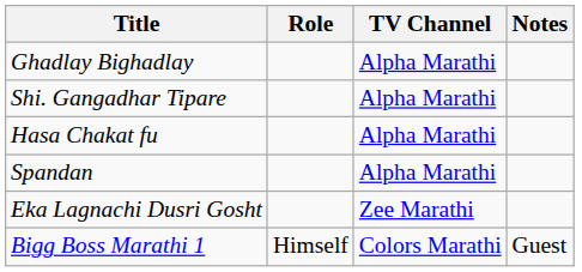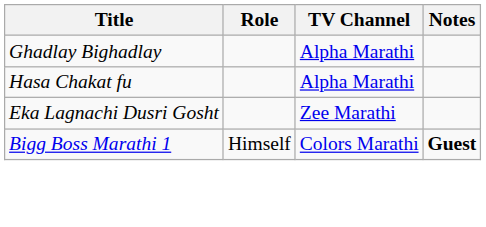 <table class="wikitable sortable">
 <tr>
 <th>Title</th>
 <th>Role</th>
 <th>TV Channel</th>
 <th>Notes</th>
 </tr>
 <tr>
 <td><em>Ghadlay Bighadlay</em></td>
 <td></td>
 <td><a href='#'>Alpha Marathi</a></td>
 <td></td>
 </tr>
 <tr>
-<td><em>Shi. Gangadhar Tipare</em></td>
-<td></td>
-<td><a href='#'>Alpha Marathi</a></td>
-<td></td>
-</tr>
-<tr>
 <td><em>Hasa Chakat fu</em></td>
-<td></td>
-<td><a href='#'>Alpha Marathi</a></td>
-<td></td>
-</tr>
-<tr>
-<td><em>Spandan</em></td>
 <td></td>
 <td><a href='#'>Alpha Marathi</a></td>
 <td></td>
 </tr>
 <tr>
 <td><em>Eka Lagnachi Dusri Gosht</em></td>
 <td></td>
 <td><a href='#'>Zee Marathi</a></td>
 <td></td>
 </tr>
 <tr>
 <td><em><a href='#'>Bigg Boss Marathi 1</a></em></td>
 <td>Himself</td>
 <td><a href='#'>Colors Marathi</a></td>
-<td>Guest</td>
+<td><strong>Guest</strong></td>
 </tr>
 </table>
